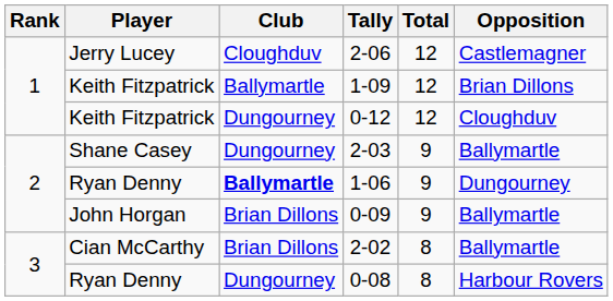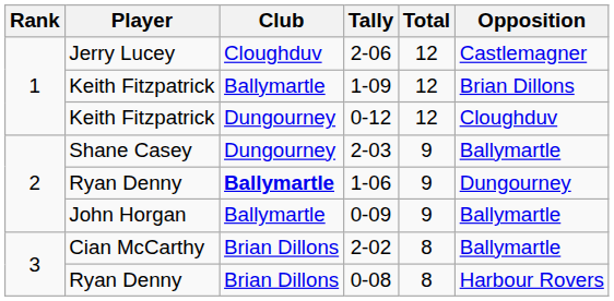 <table class="wikitable">
 <tr>
 <th>Rank</th>
 <th>Player</th>
 <th>Club</th>
 <th>Tally</th>
 <th>Total</th>
 <th>Opposition</th>
 </tr>
 <tr>
 <td rowspan="3" style="text-align:center;">1</td>
 <td>Jerry Lucey</td>
 <td><a href='#'>Cloughduv</a></td>
 <td align=center>2-06</td>
 <td align=center>12</td>
 <td><a href='#'>Castlemagner</a></td>
 </tr>
 <tr>
 <td>Keith Fitzpatrick</td>
 <td><a href='#'>Ballymartle</a></td>
 <td align=center>1-09</td>
 <td align=center>12</td>
 <td><a href='#'>Brian Dillons</a></td>
 </tr>
 <tr>
 <td>Keith Fitzpatrick</td>
 <td><a href='#'>Dungourney</a></td>
 <td align=center>0-12</td>
 <td align=center>12</td>
 <td><a href='#'>Cloughduv</a></td>
 </tr>
 <tr>
 <td rowspan="3" style="text-align:center;">2</td>
 <td>Shane Casey</td>
 <td><a href='#'>Dungourney</a></td>
 <td align=center>2-03</td>
 <td align=center>9</td>
 <td><a href='#'>Ballymartle</a></td>
 </tr>
 <tr>
 <td>Ryan Denny</td>
 <td><strong><a href='#'>Ballymartle</a></strong></td>
 <td align=center>1-06</td>
 <td align=center>9</td>
 <td><a href='#'>Dungourney</a></td>
 </tr>
 <tr>
 <td>John Horgan</td>
-<td><a href='#'>Brian Dillons</a></td>
+<td><a href='#'>Ballymartle</a></td>
 <td align=center>0-09</td>
 <td align=center>9</td>
 <td><a href='#'>Ballymartle</a></td>
 </tr>
 <tr>
 <td rowspan="2" style="text-align:center;">3</td>
 <td>Cian McCarthy</td>
 <td><a href='#'>Brian Dillons</a></td>
 <td align=center>2-02</td>
 <td align=center>8</td>
 <td><a href='#'>Ballymartle</a></td>
 </tr>
 <tr>
 <td>Ryan Denny</td>
-<td><a href='#'>Dungourney</a></td>
+<td><a href='#'>Brian Dillons</a></td>
 <td align=center>0-08</td>
 <td align=center>8</td>
 <td><a href='#'>Harbour Rovers</a></td>
 </tr>
 </table>
